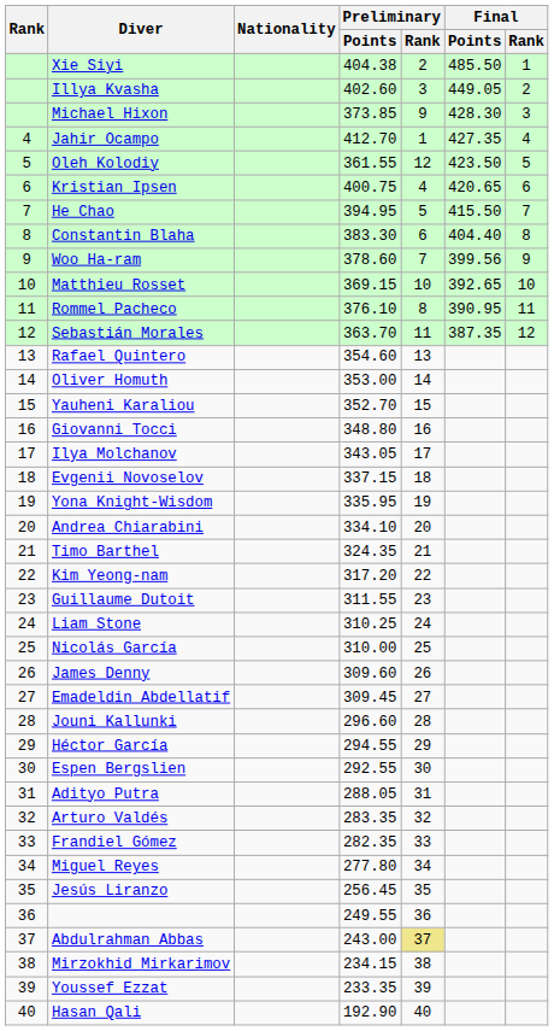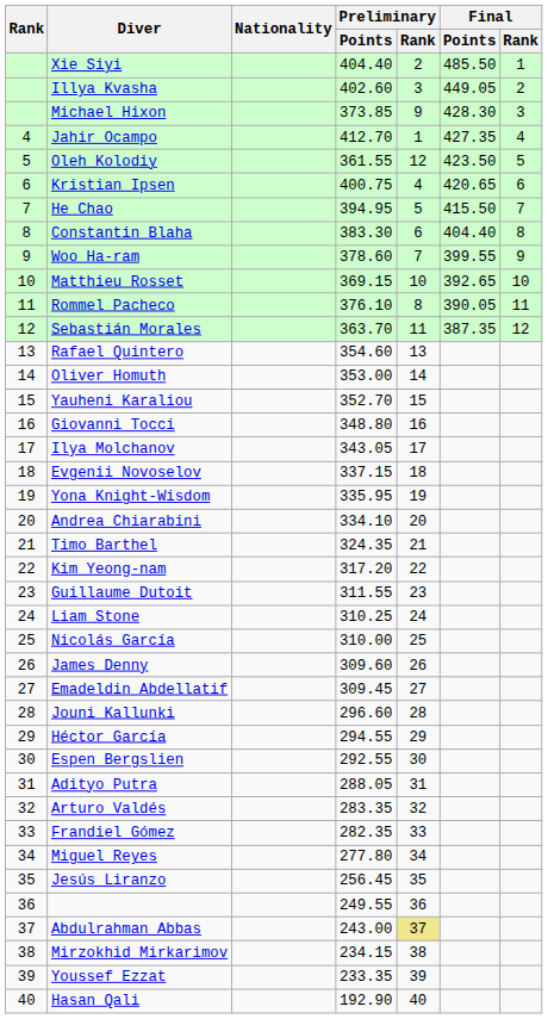 <table class="wikitable sortable" style="text-align:center">
 <tr>
 <th rowspan=2>Rank</th>
 <th rowspan=2>Diver</th>
 <th rowspan=2>Nationality</th>
 <th colspan=2>Preliminary</th>
 <th colspan=2>Final</th>
 </tr>
 <tr>
 <th>Points</th>
 <th>Rank</th>
 <th>Points</th>
 <th>Rank</th>
 </tr>
 <tr bgcolor=ccffcc>
 <td></td>
 <td align=left><a href='#'>Xie Siyi</a></td>
 <td align=left></td>
-<td>404.38</td>
+<td>404.40</td>
 <td>2</td>
 <td>485.50</td>
 <td>1</td>
 </tr>
 <tr bgcolor=ccffcc>
 <td></td>
 <td align=left><a href='#'>Illya Kvasha</a></td>
 <td align=left></td>
 <td>402.60</td>
 <td>3</td>
 <td>449.05</td>
 <td>2</td>
 </tr>
 <tr bgcolor=ccffcc>
 <td></td>
 <td align=left><a href='#'>Michael Hixon</a></td>
 <td align=left></td>
 <td>373.85</td>
 <td>9</td>
 <td>428.30</td>
 <td>3</td>
 </tr>
 <tr bgcolor=ccffcc>
 <td>4</td>
 <td align=left><a href='#'>Jahir Ocampo</a></td>
 <td align=left></td>
 <td>412.70</td>
 <td>1</td>
 <td>427.35</td>
 <td>4</td>
 </tr>
 <tr bgcolor=ccffcc>
 <td>5</td>
 <td align=left><a href='#'>Oleh Kolodiy</a></td>
 <td align=left></td>
 <td>361.55</td>
 <td>12</td>
 <td>423.50</td>
 <td>5</td>
 </tr>
 <tr bgcolor=ccffcc>
 <td>6</td>
 <td align=left><a href='#'>Kristian Ipsen</a></td>
 <td align=left></td>
 <td>400.75</td>
 <td>4</td>
 <td>420.65</td>
 <td>6</td>
 </tr>
 <tr bgcolor=ccffcc>
 <td>7</td>
 <td align=left><a href='#'>He Chao</a></td>
 <td align=left></td>
 <td>394.95</td>
 <td>5</td>
 <td>415.50</td>
 <td>7</td>
 </tr>
 <tr bgcolor=ccffcc>
 <td>8</td>
 <td align=left><a href='#'>Constantin Blaha</a></td>
 <td align=left></td>
 <td>383.30</td>
 <td>6</td>
 <td>404.40</td>
 <td>8</td>
 </tr>
 <tr bgcolor=ccffcc>
 <td>9</td>
 <td align=left><a href='#'>Woo Ha-ram</a></td>
 <td align=left></td>
 <td>378.60</td>
 <td>7</td>
-<td>399.56</td>
+<td>399.55</td>
 <td>9</td>
 </tr>
 <tr bgcolor=ccffcc>
 <td>10</td>
 <td align=left><a href='#'>Matthieu Rosset</a></td>
 <td align=left></td>
 <td>369.15</td>
 <td>10</td>
 <td>392.65</td>
 <td>10</td>
 </tr>
 <tr bgcolor=ccffcc>
 <td>11</td>
 <td align=left><a href='#'>Rommel Pacheco</a></td>
 <td align=left></td>
 <td>376.10</td>
 <td>8</td>
-<td>390.95</td>
+<td>390.05</td>
 <td>11</td>
 </tr>
 <tr bgcolor=ccffcc>
 <td>12</td>
 <td align=left><a href='#'>Sebastián Morales</a></td>
 <td align=left></td>
 <td>363.70</td>
 <td>11</td>
 <td>387.35</td>
 <td>12</td>
 </tr>
 <tr>
 <td>13</td>
 <td align=left><a href='#'>Rafael Quintero</a></td>
 <td align=left></td>
 <td>354.60</td>
 <td>13</td>
 <td></td>
 <td></td>
 </tr>
 <tr>
 <td>14</td>
 <td align=left><a href='#'>Oliver Homuth</a></td>
 <td align=left></td>
 <td>353.00</td>
 <td>14</td>
 <td></td>
 <td></td>
 </tr>
 <tr>
 <td>15</td>
 <td align=left><a href='#'>Yauheni Karaliou</a></td>
 <td align=left></td>
 <td>352.70</td>
 <td>15</td>
 <td></td>
 <td></td>
 </tr>
 <tr>
 <td>16</td>
 <td align=left><a href='#'>Giovanni Tocci</a></td>
 <td align=left></td>
 <td>348.80</td>
 <td>16</td>
 <td></td>
 <td></td>
 </tr>
 <tr>
 <td>17</td>
 <td align=left><a href='#'>Ilya Molchanov</a></td>
 <td align=left></td>
 <td>343.05</td>
 <td>17</td>
 <td></td>
 <td></td>
 </tr>
 <tr>
 <td>18</td>
 <td align=left><a href='#'>Evgenii Novoselov</a></td>
 <td align=left></td>
 <td>337.15</td>
 <td>18</td>
 <td></td>
 <td></td>
 </tr>
 <tr>
 <td>19</td>
 <td align=left><a href='#'>Yona Knight-Wisdom</a></td>
 <td align=left></td>
 <td>335.95</td>
 <td>19</td>
 <td></td>
 <td></td>
 </tr>
 <tr>
 <td>20</td>
 <td align=left><a href='#'>Andrea Chiarabini</a></td>
 <td align=left></td>
 <td>334.10</td>
 <td>20</td>
 <td></td>
 <td></td>
 </tr>
 <tr>
 <td>21</td>
 <td align=left><a href='#'>Timo Barthel</a></td>
 <td align=left></td>
 <td>324.35</td>
 <td>21</td>
 <td></td>
 <td></td>
 </tr>
 <tr>
 <td>22</td>
 <td align=left><a href='#'>Kim Yeong-nam</a></td>
 <td align=left></td>
 <td>317.20</td>
 <td>22</td>
 <td></td>
 <td></td>
 </tr>
 <tr>
 <td>23</td>
 <td align=left><a href='#'>Guillaume Dutoit</a></td>
 <td align=left></td>
 <td>311.55</td>
 <td>23</td>
 <td></td>
 <td></td>
 </tr>
 <tr>
 <td>24</td>
 <td align=left><a href='#'>Liam Stone</a></td>
 <td align=left></td>
 <td>310.25</td>
 <td>24</td>
 <td></td>
 <td></td>
 </tr>
 <tr>
 <td>25</td>
 <td align=left><a href='#'>Nicolás García</a></td>
 <td align=left></td>
 <td>310.00</td>
 <td>25</td>
 <td></td>
 <td></td>
 </tr>
 <tr>
 <td>26</td>
 <td align=left><a href='#'>James Denny</a></td>
 <td align=left></td>
 <td>309.60</td>
 <td>26</td>
 <td></td>
 <td></td>
 </tr>
 <tr>
 <td>27</td>
 <td align=left><a href='#'>Emadeldin Abdellatif</a></td>
 <td align=left></td>
 <td>309.45</td>
 <td>27</td>
 <td></td>
 <td></td>
 </tr>
 <tr>
 <td>28</td>
 <td align=left><a href='#'>Jouni Kallunki</a></td>
 <td align=left></td>
 <td>296.60</td>
 <td>28</td>
 <td></td>
 <td></td>
 </tr>
 <tr>
 <td>29</td>
 <td align=left><a href='#'>Héctor García</a></td>
 <td align=left></td>
 <td>294.55</td>
 <td>29</td>
 <td></td>
 <td></td>
 </tr>
 <tr>
 <td>30</td>
 <td align=left><a href='#'>Espen Bergslien</a></td>
 <td align=left></td>
 <td>292.55</td>
 <td>30</td>
 <td></td>
 <td></td>
 </tr>
 <tr>
 <td>31</td>
 <td align=left><a href='#'>Adityo Putra</a></td>
 <td align=left></td>
 <td>288.05</td>
 <td>31</td>
 <td></td>
 <td></td>
 </tr>
 <tr>
 <td>32</td>
 <td align=left><a href='#'>Arturo Valdés</a></td>
 <td align=left></td>
 <td>283.35</td>
 <td>32</td>
 <td></td>
 <td></td>
 </tr>
 <tr>
 <td>33</td>
 <td align=left><a href='#'>Frandiel Gómez</a></td>
 <td align=left></td>
 <td>282.35</td>
 <td>33</td>
 <td></td>
 <td></td>
 </tr>
 <tr>
 <td>34</td>
 <td align=left><a href='#'>Miguel Reyes</a></td>
 <td align=left></td>
 <td>277.80</td>
 <td>34</td>
 <td></td>
 <td></td>
 </tr>
 <tr>
 <td>35</td>
 <td align=left><a href='#'>Jesús Liranzo</a></td>
 <td align=left></td>
 <td>256.45</td>
 <td>35</td>
 <td></td>
 <td></td>
 </tr>
 <tr>
 <td>36</td>
 <td align=left></td>
 <td align=left></td>
 <td>249.55</td>
 <td>36</td>
 <td></td>
 <td></td>
 </tr>
 <tr>
 <td>37</td>
 <td align=left><a href='#'>Abdulrahman Abbas</a></td>
 <td align=left></td>
 <td>243.00</td>
 <td style="background: khaki;">37</td>
 <td></td>
 <td></td>
 </tr>
 <tr>
 <td>38</td>
 <td align=left><a href='#'>Mirzokhid Mirkarimov</a></td>
 <td align=left></td>
 <td>234.15</td>
 <td>38</td>
 <td></td>
 <td></td>
 </tr>
 <tr>
 <td>39</td>
 <td align=left><a href='#'>Youssef Ezzat</a></td>
 <td align=left></td>
 <td>233.35</td>
 <td>39</td>
 <td></td>
 <td></td>
 </tr>
 <tr>
 <td>40</td>
 <td align=left><a href='#'>Hasan Qali</a></td>
 <td align=left></td>
 <td>192.90</td>
 <td>40</td>
 <td></td>
 <td></td>
 </tr>
 </table>
